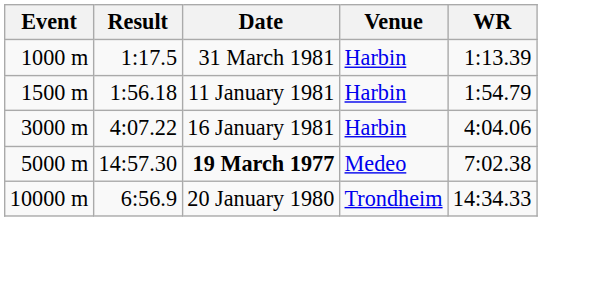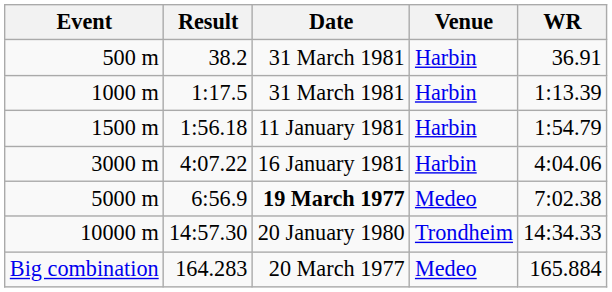 <table class="wikitable">
 <tr>
 <th>Event</th>
 <th>Result</th>
 <th>Date</th>
 <th>Venue</th>
 <th>WR</th>
+</tr>
+<tr align="right">
+<td>500 m</td>
+<td>38.2</td>
+<td>31 March 1981</td>
+<td align="left"><a href='#'>Harbin</a></td>
+<td>36.91</td>
 </tr>
 <tr align="right">
 <td>1000 m</td>
 <td>1:17.5</td>
 <td>31 March 1981</td>
 <td align="left"><a href='#'>Harbin</a></td>
 <td>1:13.39</td>
 </tr>
 <tr align="right">
 <td>1500 m</td>
 <td>1:56.18</td>
 <td>11 January 1981</td>
 <td align="left"><a href='#'>Harbin</a></td>
 <td>1:54.79</td>
 </tr>
 <tr align="right">
 <td>3000 m</td>
 <td>4:07.22</td>
 <td>16 January 1981</td>
 <td align="left"><a href='#'>Harbin</a></td>
 <td>4:04.06</td>
 </tr>
 <tr align="right">
 <td>5000 m</td>
-<td>14:57.30</td>
+<td>6:56.9</td>
 <td><strong>19 March 1977</strong></td>
 <td align="left"><a href='#'>Medeo</a></td>
 <td>7:02.38</td>
 </tr>
 <tr align="right">
 <td>10000 m</td>
-<td>6:56.9</td>
+<td>14:57.30</td>
 <td>20 January 1980</td>
 <td align="left"><a href='#'>Trondheim</a></td>
 <td>14:34.33</td>
 </tr>
+<tr align="right">
+<td><a href='#'>Big combination</a></td>
+<td>164.283</td>
+<td>20 March 1977</td>
+<td align="left"><a href='#'>Medeo</a></td>
+<td>165.884</td>
+</tr>
 </table>
